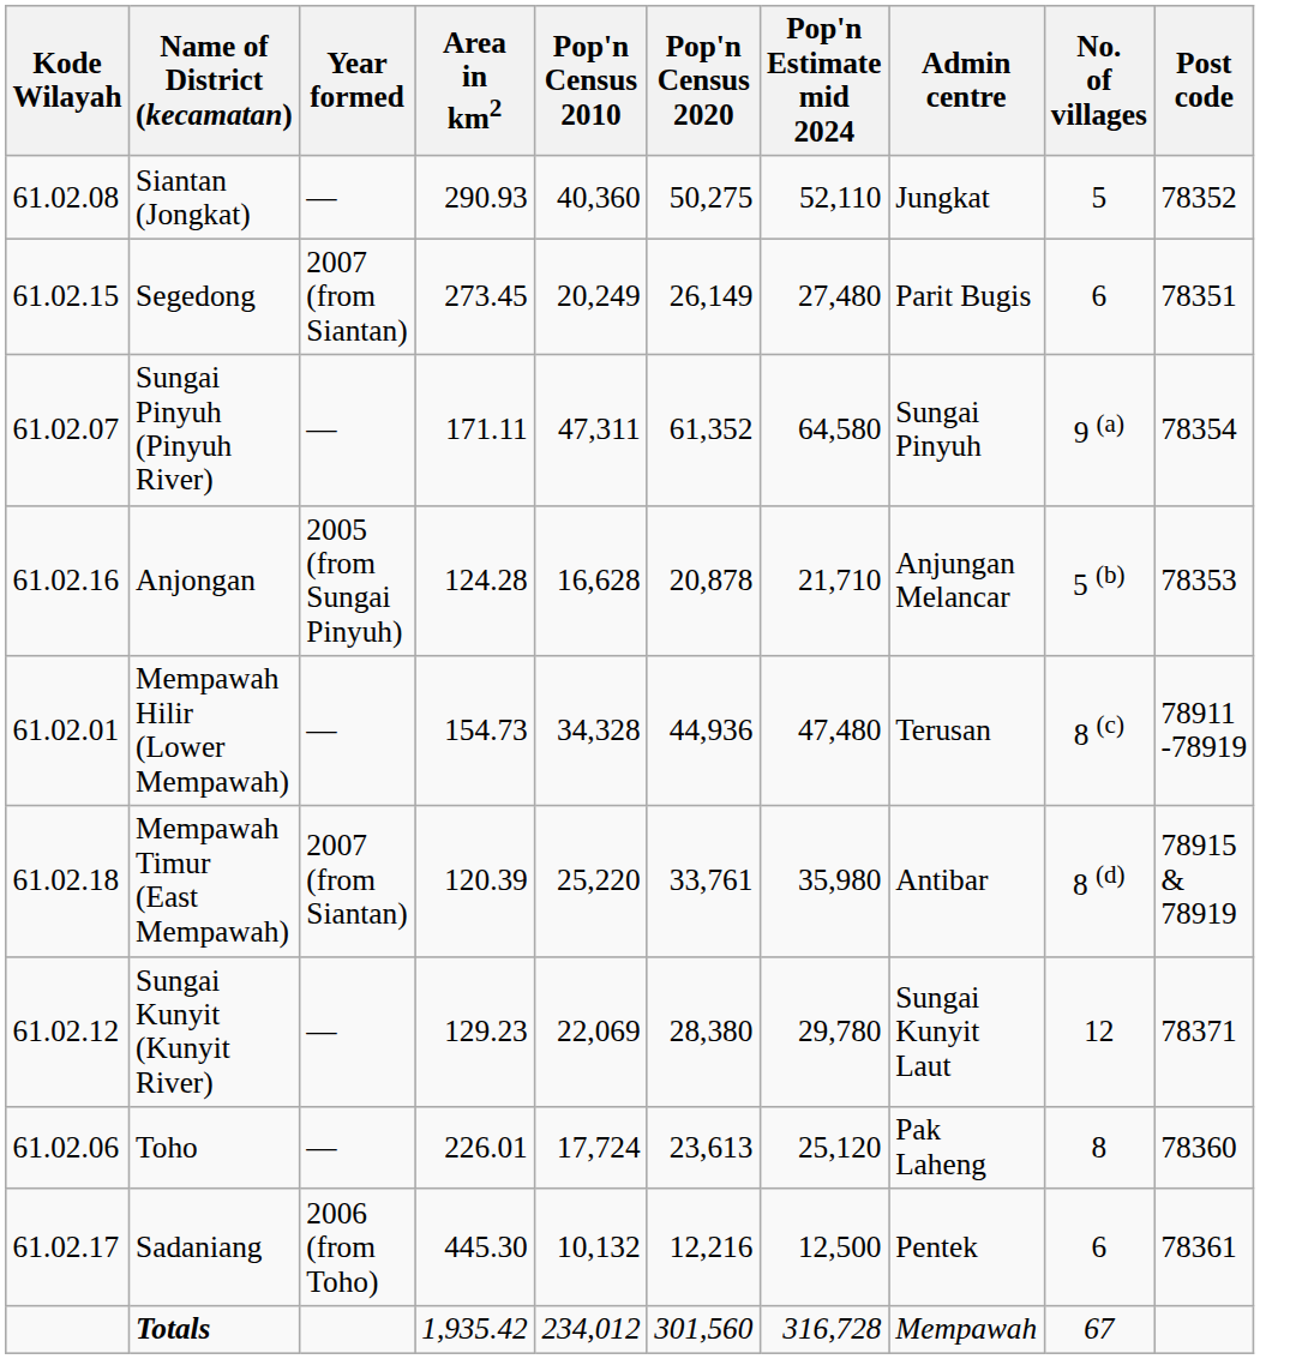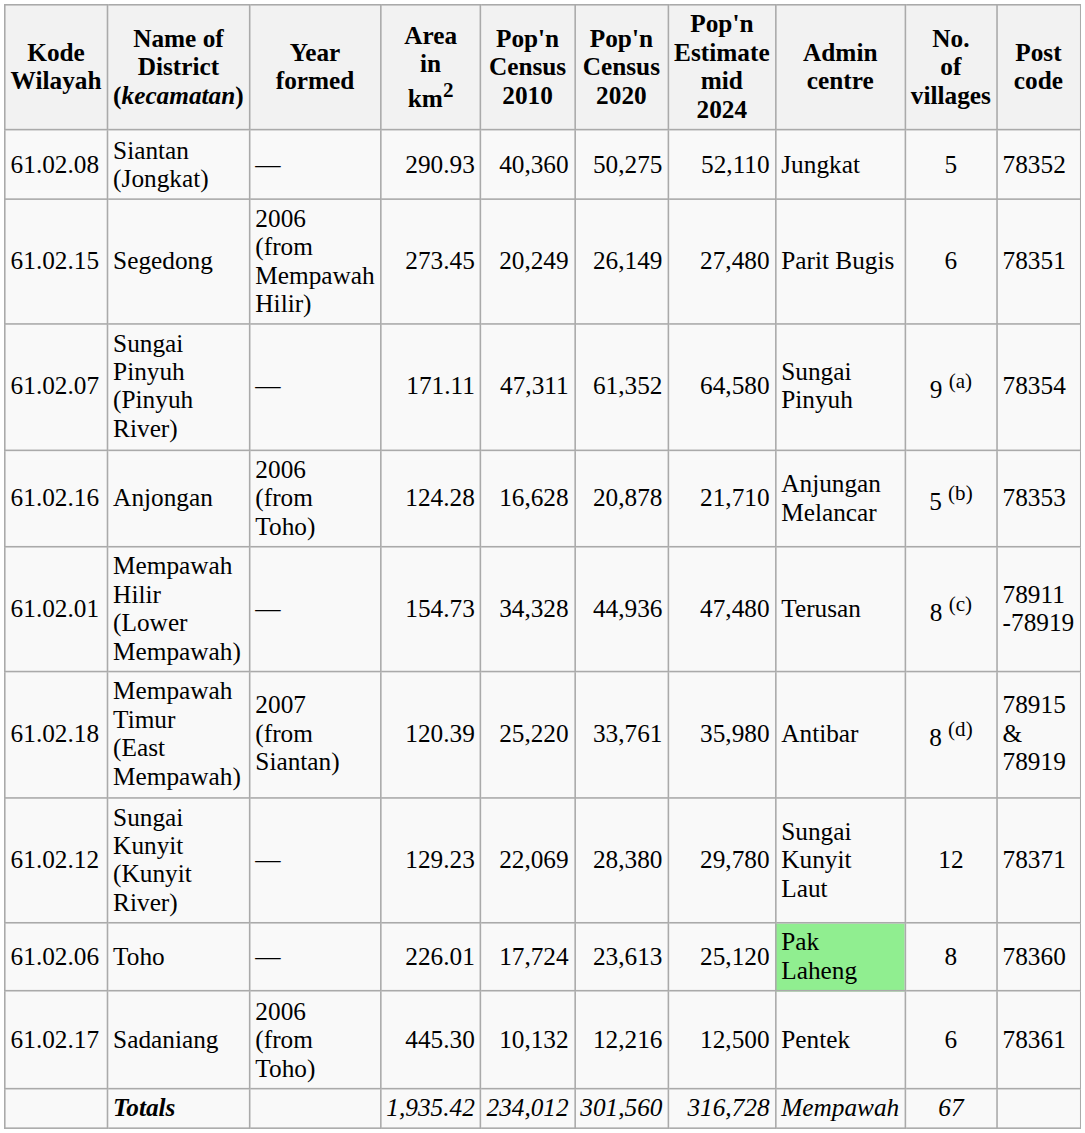 <table class="sortable wikitable">
 <tr>
 <th>Kode <br>Wilayah</th>
 <th>Name of<br>District<br>(<em>kecamatan</em>)</th>
 <th>Year<br>formed</th>
 <th>Area <br> in<br>km<sup>2</sup></th>
 <th>Pop'n<br>Census<br>2010</th>
 <th>Pop'n<br>Census<br>2020</th>
 <th>Pop'n<br>Estimate<br>mid 2024</th>
 <th>Admin<br>centre</th>
 <th>No.<br>of<br>villages</th>
 <th>Post<br>code</th>
 </tr>
 <tr>
 <td>61.02.08</td>
 <td>Siantan (Jongkat)</td>
 <td>—</td>
 <td align="right">290.93</td>
 <td align="right">40,360</td>
 <td align="right">50,275</td>
 <td align="right">52,110</td>
 <td>Jungkat</td>
 <td align="center">5</td>
 <td>78352</td>
 </tr>
 <tr>
 <td>61.02.15</td>
 <td>Segedong</td>
-<td>2007<br>(from Siantan)</td>
+<td>2006<br>(from Mempawah Hilir)</td>
 <td align="right">273.45</td>
 <td align="right">20,249</td>
 <td align="right">26,149</td>
 <td align="right">27,480</td>
 <td>Parit Bugis</td>
 <td align="center">6</td>
 <td>78351</td>
 </tr>
 <tr>
 <td>61.02.07</td>
 <td>Sungai Pinyuh <br>(Pinyuh River)</td>
 <td>—</td>
 <td align="right">171.11</td>
 <td align="right">47,311</td>
 <td align="right">61,352</td>
 <td align="right">64,580</td>
 <td>Sungai Pinyuh</td>
 <td align="center">9 <sup>(a)</sup></td>
 <td>78354</td>
 </tr>
 <tr>
 <td>61.02.16</td>
 <td>Anjongan</td>
-<td>2005<br>(from Sungai Pinyuh)</td>
+<td>2006<br>(from Toho)</td>
 <td align="right">124.28</td>
 <td align="right">16,628</td>
 <td align="right">20,878</td>
 <td align="right">21,710</td>
 <td>Anjungan Melancar</td>
 <td align="center">5 <sup>(b)</sup></td>
 <td>78353</td>
 </tr>
 <tr>
 <td>61.02.01</td>
 <td>Mempawah Hilir <br> (Lower Mempawah)</td>
 <td>—</td>
 <td align="right">154.73</td>
 <td align="right">34,328</td>
 <td align="right">44,936</td>
 <td align="right">47,480</td>
 <td>Terusan</td>
 <td align="center">8 <sup>(c)</sup></td>
 <td>78911<br>-78919</td>
 </tr>
 <tr>
 <td>61.02.18</td>
 <td>Mempawah Timur <br> (East Mempawah)</td>
 <td>2007<br>(from Siantan)</td>
 <td align="right">120.39</td>
 <td align="right">25,220</td>
 <td align="right">33,761</td>
 <td align="right">35,980</td>
 <td>Antibar</td>
 <td align="center">8 <sup>(d)</sup></td>
 <td>78915<br>& 78919</td>
 </tr>
 <tr>
 <td>61.02.12</td>
 <td>Sungai Kunyit <br> (Kunyit River)</td>
 <td>—</td>
 <td align="right">129.23</td>
 <td align="right">22,069</td>
 <td align="right">28,380</td>
 <td align="right">29,780</td>
 <td>Sungai Kunyit Laut</td>
 <td align="center">12</td>
 <td>78371</td>
 </tr>
 <tr>
 <td>61.02.06</td>
 <td>Toho</td>
 <td>—</td>
 <td align="right">226.01</td>
 <td align="right">17,724</td>
 <td align="right">23,613</td>
 <td align="right">25,120</td>
-<td>Pak Laheng</td>
+<td style="background: lightgreen;">Pak Laheng</td>
 <td align="center">8</td>
 <td>78360</td>
 </tr>
 <tr>
 <td>61.02.17</td>
 <td>Sadaniang</td>
 <td>2006<br>(from Toho)</td>
 <td align="right">445.30</td>
 <td align="right">10,132</td>
 <td align="right">12,216</td>
 <td align="right">12,500</td>
 <td>Pentek</td>
 <td align="center">6</td>
 <td>78361</td>
 </tr>
 <tr>
 <td></td>
 <td><strong><em>Totals</em></strong></td>
 <td></td>
 <td align="right"><em>1,935.42</em></td>
 <td align="right"><em>234,012</em></td>
 <td align="right"><em>301,560</em></td>
 <td align="right"><em>316,728</em></td>
 <td><em>Mempawah</em></td>
 <td align="center"><em>67</em></td>
 </tr>
 </table>
